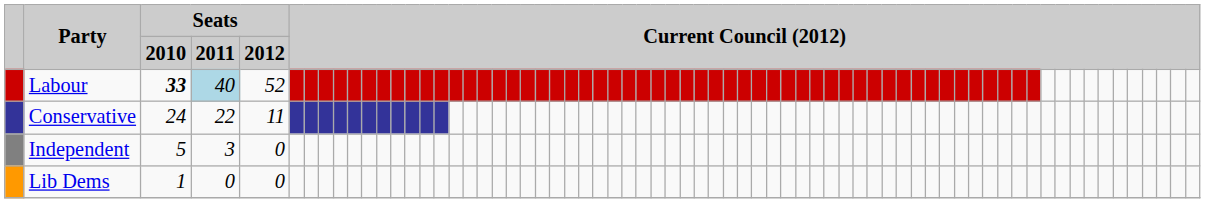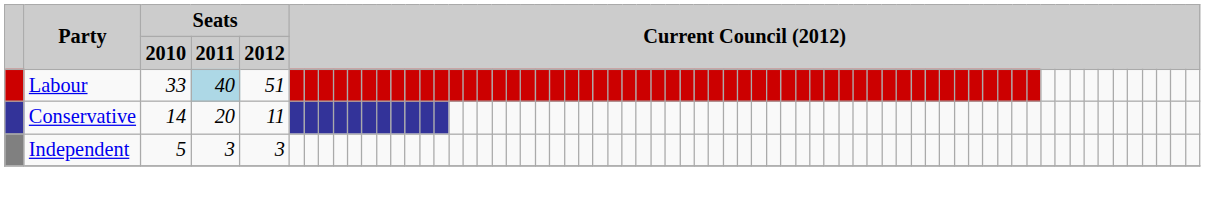 <table class="wikitable">
 <tr>
 <th style="background:#ccc" rowspan="2">  </th>
 <th style="background:#ccc" rowspan="2">Party</th>
 <th style="background:#ccc" colspan="3">Seats</th>
 <th style="background:#ccc" colspan="63" rowspan="2">Current Council (2012)</th>
 </tr>
 <tr>
 <th style="background:#ccc">2010</th>
 <th style="background:#ccc">2011</th>
 <th style="background:#ccc">2012</th>
 </tr>
 <tr>
 <td style="background:#c00"> </td>
 <td><a href='#'>Labour</a></td>
-<td style="text-align: right"><strong><em>33</em></strong></td>
+<td style="text-align: right"><em>33</em></td>
 <td style="background: lightblue; text-align: right"><em>40</em></td>
-<td style="text-align: right"><em>52</em></td>
+<td style="text-align: right"><em>51</em></td>
 <td style="background:#c00"> </td>
 <td style="background:#c00"> </td>
 <td style="background:#c00"> </td>
 <td style="background:#c00"> </td>
 <td style="background:#c00"> </td>
 <td style="background:#c00"> </td>
 <td style="background:#c00"> </td>
 <td style="background:#c00"> </td>
 <td style="background:#c00"> </td>
 <td style="background:#c00"> </td>
 <td style="background:#c00"> </td>
 <td style="background:#c00"> </td>
 <td style="background:#c00"> </td>
 <td style="background:#c00"> </td>
 <td style="background:#c00"> </td>
 <td style="background:#c00"> </td>
 <td style="background:#c00"> </td>
 <td style="background:#c00"> </td>
 <td style="background:#c00"> </td>
 <td style="background:#c00"> </td>
 <td style="background:#c00"> </td>
 <td style="background:#c00"> </td>
 <td style="background:#c00"> </td>
 <td style="background:#c00"> </td>
 <td style="background:#c00"> </td>
 <td style="background:#c00"> </td>
 <td style="background:#c00"> </td>
 <td style="background:#c00"> </td>
 <td style="background:#c00"> </td>
 <td style="background:#c00"> </td>
 <td style="background:#c00"> </td>
 <td style="background:#c00"> </td>
 <td style="background:#c00"> </td>
 <td style="background:#c00"> </td>
 <td style="background:#c00"> </td>
 <td style="background:#c00"> </td>
 <td style="background:#c00"> </td>
 <td style="background:#c00"> </td>
 <td style="background:#c00"> </td>
 <td style="background:#c00"> </td>
 <td style="background:#c00"> </td>
 <td style="background:#c00"> </td>
 <td style="background:#c00"> </td>
 <td style="background:#c00"> </td>
 <td style="background:#c00"> </td>
 <td style="background:#c00"> </td>
 <td style="background:#c00"> </td>
 <td style="background:#c00"> </td>
 <td style="background:#c00"> </td>
 <td style="background:#c00"> </td>
 <td style="background:#c00"> </td>
 <td style="background:#c00"> </td>
 <td> </td>
 <td> </td>
 <td> </td>
 <td> </td>
 <td> </td>
 <td> </td>
 <td> </td>
 <td> </td>
 <td> </td>
 <td> </td>
 <td> </td>
 </tr>
 <tr>
 <td style="background:#339"> </td>
 <td><a href='#'>Conservative</a></td>
-<td style="text-align: right"><em>24</em></td>
-<td style="text-align: right"><em>22</em></td>
+<td style="text-align: right"><em>14</em></td>
+<td style="text-align: right"><em>20</em></td>
 <td style="text-align: right"><em>11</em></td>
 <td style="background:#339"> </td>
 <td style="background:#339"> </td>
 <td style="background:#339"> </td>
 <td style="background:#339"> </td>
 <td style="background:#339"> </td>
 <td style="background:#339"> </td>
 <td style="background:#339"> </td>
 <td style="background:#339"> </td>
 <td style="background:#339"> </td>
 <td style="background:#339"> </td>
 <td style="background:#339"> </td>
 <td> </td>
 <td> </td>
 <td> </td>
 <td> </td>
 <td> </td>
 <td> </td>
 <td> </td>
 <td> </td>
 <td> </td>
 <td> </td>
 <td> </td>
 <td> </td>
 <td> </td>
 <td> </td>
 <td> </td>
 <td> </td>
 <td> </td>
 <td> </td>
 <td> </td>
 <td> </td>
 <td> </td>
 <td> </td>
 <td> </td>
 <td> </td>
 <td> </td>
 <td> </td>
 <td> </td>
 <td> </td>
 <td> </td>
 <td> </td>
 <td> </td>
 <td> </td>
 <td> </td>
 <td> </td>
 <td> </td>
 <td> </td>
 <td> </td>
 <td> </td>
 <td> </td>
 <td> </td>
 <td> </td>
 <td> </td>
 <td> </td>
 <td> </td>
 <td> </td>
 <td> </td>
 <td> </td>
 <td> </td>
 <td> </td>
 <td> </td>
 <td> </td>
 <td> </td>
 </tr>
 <tr>
 <td style="background:gray"> </td>
 <td><a href='#'>Independent</a></td>
 <td style="text-align: right"><em>5</em></td>
 <td style="text-align: right"><em>3</em></td>
-<td style="text-align: right"><em>0</em></td>
-<td> </td>
-<td> </td>
-<td> </td>
-<td> </td>
-<td> </td>
-<td> </td>
-<td> </td>
-<td> </td>
-<td> </td>
-<td> </td>
-<td> </td>
-<td> </td>
-<td> </td>
-<td> </td>
-<td> </td>
-<td> </td>
-<td> </td>
-<td> </td>
-<td> </td>
-<td> </td>
-<td> </td>
-<td> </td>
-<td> </td>
-<td> </td>
-<td> </td>
-<td> </td>
-<td> </td>
-<td> </td>
-<td> </td>
-<td> </td>
-<td> </td>
-<td> </td>
-<td> </td>
-<td> </td>
-<td> </td>
-<td> </td>
-<td> </td>
-<td> </td>
-<td> </td>
-<td> </td>
-<td> </td>
-<td> </td>
-<td> </td>
-<td> </td>
-<td> </td>
-<td> </td>
-<td> </td>
-<td> </td>
-<td> </td>
-<td> </td>
-<td> </td>
-<td> </td>
-<td> </td>
-<td> </td>
-<td> </td>
-<td> </td>
-<td> </td>
-<td> </td>
-<td> </td>
-<td> </td>
-<td> </td>
-<td> </td>
-<td> </td>
-</tr>
-<tr>
-<td style="background:#f90"> </td>
-<td><a href='#'>Lib Dems</a></td>
-<td style="text-align: right"><em>1</em></td>
-<td style="text-align: right"><em>0</em></td>
-<td style="text-align: right"><em>0</em></td>
+<td style="text-align: right"><em>3</em></td>
 <td> </td>
 <td> </td>
 <td> </td>
 <td> </td>
 <td> </td>
 <td> </td>
 <td> </td>
 <td> </td>
 <td> </td>
 <td> </td>
 <td> </td>
 <td> </td>
 <td> </td>
 <td> </td>
 <td> </td>
 <td> </td>
 <td> </td>
 <td> </td>
 <td> </td>
 <td> </td>
 <td> </td>
 <td> </td>
 <td> </td>
 <td> </td>
 <td> </td>
 <td> </td>
 <td> </td>
 <td> </td>
 <td> </td>
 <td> </td>
 <td> </td>
 <td> </td>
 <td> </td>
 <td> </td>
 <td> </td>
 <td> </td>
 <td> </td>
 <td> </td>
 <td> </td>
 <td> </td>
 <td> </td>
 <td> </td>
 <td> </td>
 <td> </td>
 <td> </td>
 <td> </td>
 <td> </td>
 <td> </td>
 <td> </td>
 <td> </td>
 <td> </td>
 <td> </td>
 <td> </td>
 <td> </td>
 <td> </td>
 <td> </td>
 <td> </td>
 <td> </td>
 <td> </td>
 <td> </td>
 <td> </td>
 <td> </td>
 <td> </td>
 </tr>
 <tr>
 </tr>
 </table>
